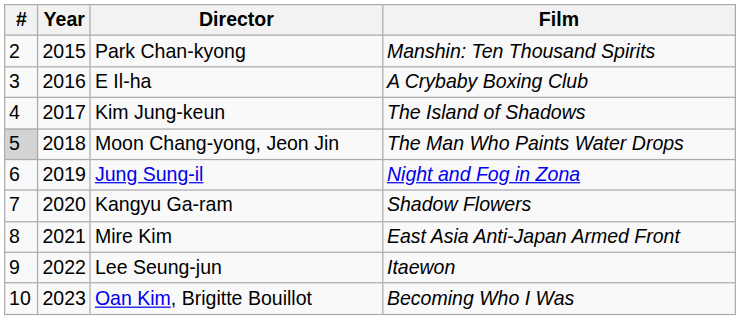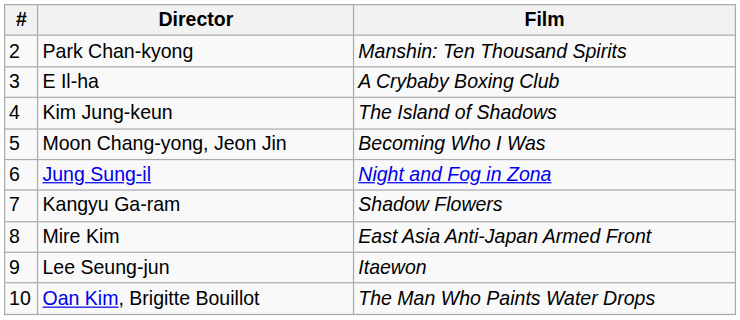 <table class="wikitable" style="width:600px">
 <tr>
 <th width=20>#</th>
-<th width=30>Year</th>
 <th>Director</th>
 <th>Film</th>
 </tr>
 <tr>
 <td>2</td>
-<td>2015</td>
 <td>Park Chan-kyong</td>
 <td><em>Manshin: Ten Thousand Spirits</em></td>
 </tr>
 <tr>
 <td>3</td>
-<td>2016</td>
 <td>E Il-ha</td>
 <td><em>A Crybaby Boxing Club</em></td>
 </tr>
 <tr>
 <td>4</td>
-<td>2017</td>
 <td>Kim Jung-keun</td>
 <td><em>The Island of Shadows</em></td>
 </tr>
 <tr>
-<td style="background: lightgrey;">5</td>
-<td>2018</td>
+<td>5</td>
 <td>Moon Chang-yong, Jeon Jin</td>
-<td><em>The Man Who Paints Water Drops</em></td>
+<td><em>Becoming Who I Was</em></td>
 </tr>
 <tr>
 <td>6</td>
-<td>2019</td>
 <td><a href='#'>Jung Sung-il</a></td>
 <td><em><a href='#'>Night and Fog in Zona</a></em></td>
 </tr>
 <tr>
 <td>7</td>
-<td>2020</td>
 <td>Kangyu Ga-ram</td>
 <td><em>Shadow Flowers</em></td>
 </tr>
 <tr>
 <td>8</td>
-<td>2021</td>
 <td>Mire Kim</td>
 <td><em>East Asia Anti-Japan Armed Front</em></td>
 </tr>
 <tr>
 <td>9</td>
-<td>2022</td>
 <td>Lee Seung-jun</td>
 <td><em>Itaewon</em></td>
 </tr>
 <tr>
 <td>10</td>
-<td>2023</td>
 <td><a href='#'>Oan Kim</a>, Brigitte Bouillot</td>
-<td><em>Becoming Who I Was</em></td>
+<td><em>The Man Who Paints Water Drops</em></td>
 </tr>
 </table>
